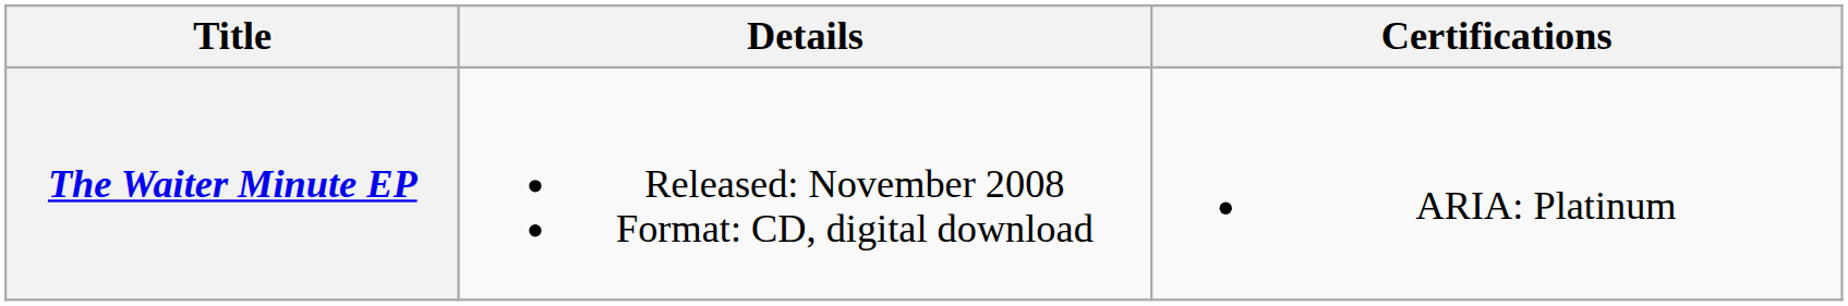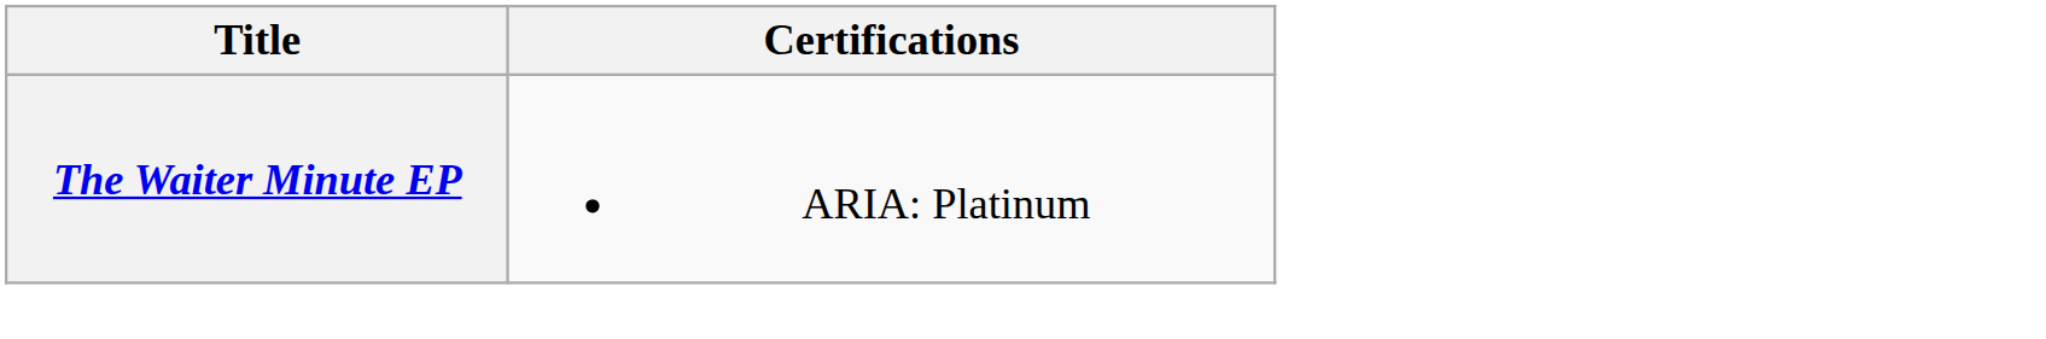 <table class="wikitable plainrowheaders" style="text-align:center;" border="1">
 <tr>
 <th scope="col" rowspan="1" style="width:11em;">Title</th>
-<th scope="col" rowspan="1" style="width:17em;">Details</th>
 <th scope="col" rowspan="1" style="width:17em;">Certifications</th>
 </tr>
 <tr>
 <th scope="row"><em><a href='#'>The Waiter Minute EP</a></em></th>
-<td><br><ul><li>Released: November 2008</li><li>Format: CD, digital download</li></ul></td>
 <td><br><ul><li>ARIA: Platinum</li></ul></td>
 </tr>
 </table>
